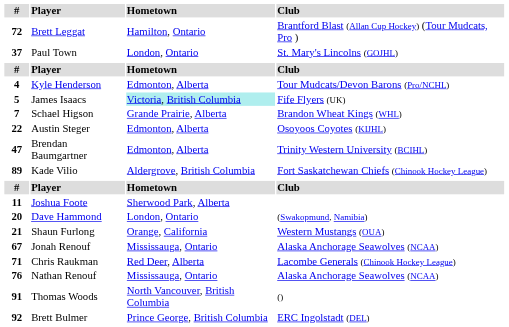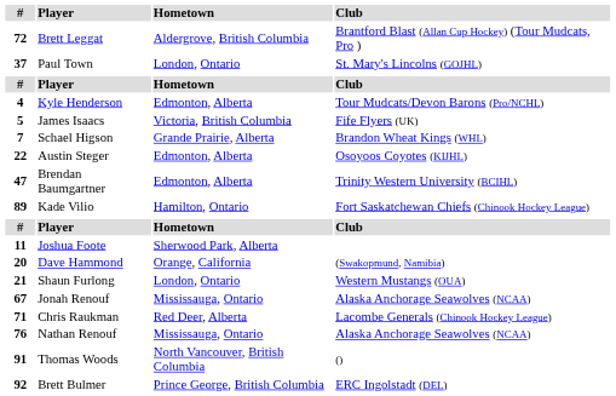 <table width=750>
 <tr>
 <th colspan=9></th>
 </tr>
 <tr bgcolor="#dddddd">
 <th width=5%>#</th>
 <td align=left!!width=35%><strong>Player</strong></td>
 <td align=center!!width=20%><strong>Hometown</strong></td>
 <td align=center!!width=35%><strong>Club</strong></td>
 </tr>
 <tr>
 <th><strong>72</strong></th>
 <td><a href='#'>Brett Leggat</a></td>
-<td><a href='#'>Hamilton</a>, <a href='#'>Ontario</a></td>
+<td><a href='#'>Aldergrove</a>, <a href='#'>British Columbia</a></td>
 <td> <a href='#'>Brantford Blast</a> <small>(<a href='#'>Allan Cup Hockey</a>)</small> (<a href='#'>Tour Mudcats, Pro</a> )</td>
 </tr>
 <tr>
 <th><strong>37</strong></th>
 <td>Paul Town</td>
 <td><a href='#'>London</a>, <a href='#'>Ontario</a></td>
 <td><a href='#'>St. Mary's Lincolns</a> <small>(<a href='#'>GOJHL</a>) </small></td>
 </tr>
 <tr>
 <th colspan=9></th>
 </tr>
 <tr bgcolor="#dddddd">
 <th width=5%>#</th>
 <td align=left!!width=35%><strong>Player</strong></td>
 <td align=center!!width=20%><strong>Hometown</strong></td>
 <td align=center!!width=35%><strong>Club</strong></td>
 </tr>
 <tr>
 <th><strong>4</strong></th>
 <td><a href='#'>Kyle Henderson</a></td>
 <td><a href='#'>Edmonton</a>, <a href='#'>Alberta</a></td>
 <td> <a href='#'>Tour Mudcats/Devon Barons</a> <small>(<a href='#'>Pro/NCHL</a>)</small></td>
 </tr>
 <tr>
 <th><strong>5</strong></th>
 <td>James Isaacs</td>
-<td style="background: paleturquoise;"><a href='#'>Victoria</a>, <a href='#'>British Columbia</a></td>
+<td><a href='#'>Victoria</a>, <a href='#'>British Columbia</a></td>
 <td> <a href='#'>Fife Flyers</a> <small>(UK)</small></td>
 </tr>
 <tr>
 <th><strong>7</strong></th>
 <td>Schael Higson</td>
 <td><a href='#'>Grande Prairie</a>, <a href='#'>Alberta</a></td>
 <td> <a href='#'>Brandon Wheat Kings</a> <small>(<a href='#'>WHL</a>)</small></td>
 </tr>
 <tr>
 <th><strong>22</strong></th>
 <td>Austin Steger</td>
 <td><a href='#'>Edmonton</a>, <a href='#'>Alberta</a></td>
 <td> <a href='#'>Osoyoos Coyotes</a> <small>(<a href='#'>KIJHL</a>)</small></td>
 </tr>
 <tr>
 <th><strong>47</strong></th>
 <td>Brendan Baumgartner</td>
 <td><a href='#'>Edmonton</a>, <a href='#'>Alberta</a></td>
 <td> <a href='#'>Trinity Western University</a> <small>(<a href='#'>BCIHL</a>)</small></td>
 </tr>
 <tr>
 <th><strong>89</strong></th>
 <td>Kade Vilio</td>
-<td><a href='#'>Aldergrove</a>, <a href='#'>British Columbia</a></td>
+<td><a href='#'>Hamilton</a>, <a href='#'>Ontario</a></td>
 <td> <a href='#'>Fort Saskatchewan Chiefs</a> <small>(<a href='#'>Chinook Hockey League</a>)</small></td>
 </tr>
 <tr>
 <th colspan=9></th>
 </tr>
 <tr bgcolor="#dddddd">
 <th width=5%>#</th>
 <td align=left!!width=35%><strong>Player</strong></td>
 <td align=center!!width=20%><strong>Hometown</strong></td>
 <td align=center!!width=35%><strong>Club</strong></td>
 </tr>
 <tr>
 <th><strong>11</strong></th>
 <td><a href='#'>Joshua Foote</a></td>
 <td><a href='#'>Sherwood Park</a>, <a href='#'>Alberta</a></td>
 <td></td>
 </tr>
 <tr>
 <th><strong>20</strong></th>
 <td><a href='#'>Dave Hammond</a></td>
-<td><a href='#'>London</a>, <a href='#'>Ontario</a></td>
+<td><a href='#'>Orange</a>, <a href='#'>California</a></td>
 <td>  <small>(<a href='#'>Swakopmund</a>, <a href='#'>Namibia</a>)</small></td>
 </tr>
 <tr>
 <th><strong>21</strong></th>
 <td>Shaun Furlong</td>
-<td><a href='#'>Orange</a>, <a href='#'>California</a></td>
+<td><a href='#'>London</a>, <a href='#'>Ontario</a></td>
 <td> <a href='#'>Western Mustangs</a> <small>(<a href='#'>OUA</a>)</small></td>
 </tr>
 <tr>
 <th><strong>67</strong></th>
 <td>Jonah Renouf</td>
 <td><a href='#'>Mississauga</a>, <a href='#'>Ontario</a></td>
 <td> <a href='#'>Alaska Anchorage Seawolves</a> <small>(<a href='#'>NCAA</a>)</small></td>
 </tr>
 <tr>
 <th><strong>71</strong></th>
 <td>Chris Raukman</td>
 <td><a href='#'>Red Deer</a>, <a href='#'>Alberta</a></td>
 <td> <a href='#'>Lacombe Generals</a> <small>(<a href='#'>Chinook Hockey League</a>)</small></td>
 </tr>
 <tr>
 <th>76</th>
 <td>Nathan Renouf</td>
 <td><a href='#'>Mississauga</a>, <a href='#'>Ontario</a></td>
 <td> <a href='#'>Alaska Anchorage Seawolves</a> <small>(<a href='#'>NCAA</a>)</small></td>
 </tr>
 <tr>
 <th>91</th>
 <td>Thomas Woods</td>
 <td><a href='#'>North Vancouver</a>, <a href='#'>British Columbia</a></td>
 <td>  <small>()</small></td>
 </tr>
 <tr>
 <th>92</th>
 <td>Brett Bulmer</td>
 <td><a href='#'>Prince George</a>, <a href='#'>British Columbia</a></td>
 <td> <a href='#'>ERC Ingolstadt</a> <small>(<a href='#'>DEL</a>)</small></td>
 </tr>
 </table>
